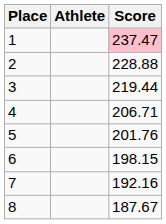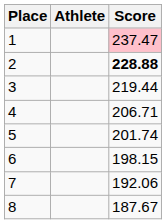 <table class="wikitable">
 <tr>
 <th>Place</th>
 <th>Athlete</th>
 <th>Score</th>
 </tr>
 <tr>
 <td>1</td>
 <td></td>
 <td style="background: pink;">237.47</td>
 </tr>
 <tr>
 <td>2</td>
 <td></td>
-<td>228.88</td>
+<td><strong>228.88</strong></td>
 </tr>
 <tr>
 <td>3</td>
 <td></td>
 <td>219.44</td>
 </tr>
 <tr>
 <td>4</td>
 <td></td>
 <td>206.71</td>
 </tr>
 <tr>
 <td>5</td>
 <td></td>
-<td>201.76</td>
+<td>201.74</td>
 </tr>
 <tr>
 <td>6</td>
 <td></td>
 <td>198.15</td>
 </tr>
 <tr>
 <td>7</td>
 <td></td>
-<td>192.16</td>
+<td>192.06</td>
 </tr>
 <tr>
 <td>8</td>
 <td></td>
 <td>187.67</td>
 </tr>
 </table>
